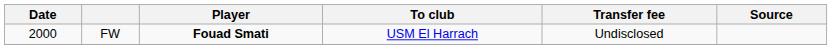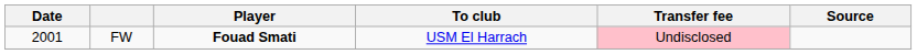 <table class="wikitable sortable" style="width:70%; text-align:center; font-size:85%; text-align:centre;">
 <tr>
 <th><strong>Date</strong></th>
 <th><strong></strong></th>
 <th><strong>Player</strong></th>
 <th><strong>To club</strong></th>
 <th><strong>Transfer fee</strong></th>
 <th><strong>Source</strong></th>
 </tr>
 <tr>
-<td>2000</td>
+<td>2001</td>
 <td>FW</td>
 <td><strong> Fouad Smati</strong></td>
 <td><a href='#'>USM El Harrach</a></td>
-<td>Undisclosed</td>
+<td style="background: pink;">Undisclosed</td>
 <td></td>
 </tr>
 <tr>
 </tr>
 </table>
